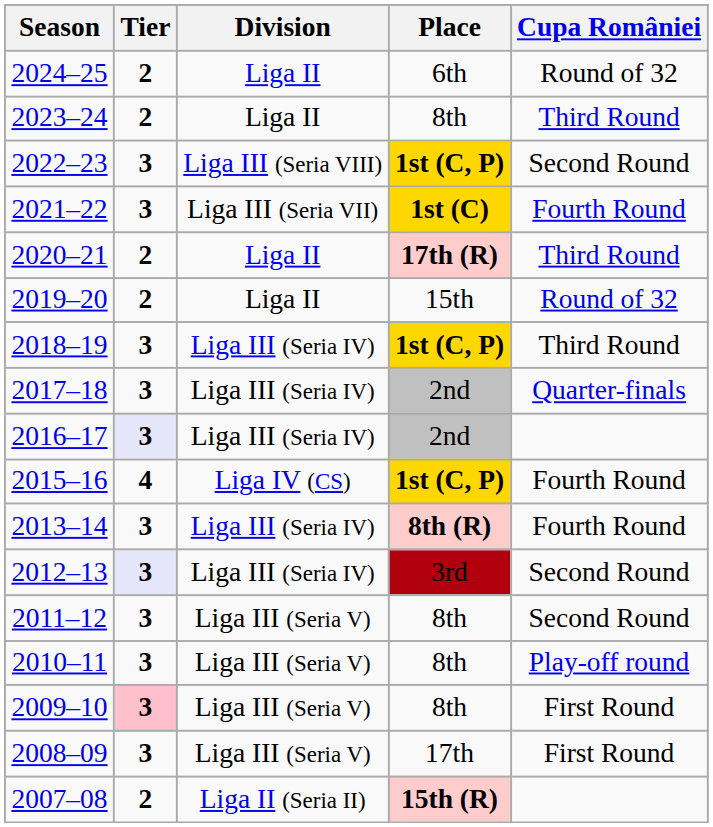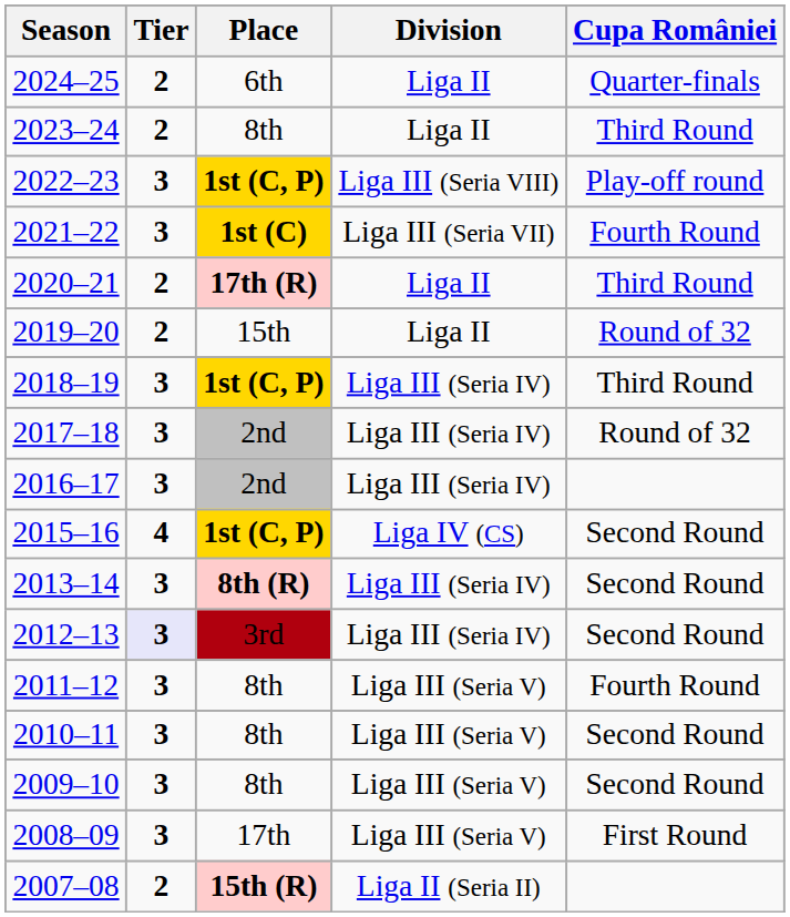 <table class="wikitable" style="text-align:center; font-size:90%">
 <tr>
 <th>Season</th>
 <th>Tier</th>
+<th>Place</th>
 <th>Division</th>
-<th>Place</th>
 <th><a href='#'>Cupa României</a></th>
 </tr>
 <tr>
 <td><a href='#'>2024–25</a></td>
 <td><strong>2</strong></td>
+<td>6th</td>
 <td><a href='#'>Liga II</a></td>
-<td>6th</td>
-<td>Round of 32</td>
+<td><a href='#'>Quarter-finals</a></td>
 </tr>
 <tr>
 <td><a href='#'>2023–24</a></td>
 <td><strong>2</strong></td>
+<td>8th</td>
 <td>Liga II</td>
-<td>8th</td>
 <td><a href='#'>Third Round</a></td>
 </tr>
 <tr>
 <td><a href='#'>2022–23</a></td>
 <td><strong>3</strong></td>
+<td align=center bgcolor=gold><strong>1st (C, P)</strong></td>
 <td><a href='#'>Liga III</a> <small>(Seria VIII)</small></td>
-<td align=center bgcolor=gold><strong>1st (C, P)</strong></td>
-<td>Second Round</td>
+<td><a href='#'>Play-off round</a></td>
 </tr>
 <tr>
 <td><a href='#'>2021–22</a></td>
 <td><strong>3</strong></td>
+<td align=center bgcolor=gold><strong>1st (C)</strong></td>
 <td>Liga III <small>(Seria VII)</small></td>
-<td align=center bgcolor=gold><strong>1st (C)</strong></td>
 <td><a href='#'>Fourth Round</a></td>
 </tr>
 <tr>
 <td><a href='#'>2020–21</a></td>
 <td><strong>2</strong></td>
+<td align=center bgcolor=#FFCCCC><strong>17th (R)</strong></td>
 <td><a href='#'>Liga II</a></td>
-<td align=center bgcolor=#FFCCCC><strong>17th (R)</strong></td>
 <td><a href='#'>Third Round</a></td>
 </tr>
 <tr>
 <td><a href='#'>2019–20</a></td>
 <td><strong>2</strong></td>
+<td>15th</td>
 <td>Liga II</td>
-<td>15th</td>
 <td><a href='#'>Round of 32</a></td>
 </tr>
 <tr>
 <td><a href='#'>2018–19</a></td>
 <td><strong>3</strong></td>
+<td align=center bgcolor=gold><strong>1st</strong> <strong>(C, P)</strong></td>
 <td><a href='#'>Liga III</a> <small>(Seria IV)</small></td>
-<td align=center bgcolor=gold><strong>1st</strong> <strong>(C, P)</strong></td>
 <td>Third Round</td>
 </tr>
 <tr>
 <td><a href='#'>2017–18</a></td>
 <td><strong>3</strong></td>
+<td align=center bgcolor=silver>2nd</td>
 <td>Liga III <small>(Seria IV)</small></td>
-<td align=center bgcolor=silver>2nd</td>
-<td><a href='#'>Quarter-finals</a></td>
+<td>Round of 32</td>
 </tr>
 <tr>
 <td><a href='#'>2016–17</a></td>
-<td style="background: lavender;"><strong>3</strong></td>
+<td><strong>3</strong></td>
+<td align=center bgcolor=silver>2nd</td>
 <td>Liga III <small>(Seria IV)</small></td>
-<td align=center bgcolor=silver>2nd</td>
 <td></td>
 </tr>
 <tr>
 <td><a href='#'>2015–16</a></td>
 <td><strong>4</strong></td>
+<td align=center bgcolor=gold><strong>1st</strong> <strong>(C, P)</strong></td>
 <td><a href='#'>Liga IV</a> <small>(<a href='#'>CS</a>)</small></td>
-<td align=center bgcolor=gold><strong>1st</strong> <strong>(C, P)</strong></td>
-<td>Fourth Round</td>
+<td>Second Round</td>
 </tr>
 <tr>
 <td><a href='#'>2013–14</a></td>
 <td><strong>3</strong></td>
+<td align=center bgcolor=#FFCCCC><strong>8th</strong> <strong>(R)</strong></td>
 <td><a href='#'>Liga III</a> <small>(Seria IV)</small></td>
-<td align=center bgcolor=#FFCCCC><strong>8th</strong> <strong>(R)</strong></td>
-<td>Fourth Round</td>
+<td>Second Round</td>
 </tr>
 <tr>
 <td><a href='#'>2012–13</a></td>
 <td style="background: lavender;"><strong>3</strong></td>
+<td align=center bgcolor=bronze>3rd</td>
 <td>Liga III <small>(Seria IV)</small></td>
-<td align=center bgcolor=bronze>3rd</td>
 <td>Second Round</td>
 </tr>
 <tr>
 <td><a href='#'>2011–12</a></td>
 <td><strong>3</strong></td>
+<td>8th</td>
 <td>Liga III <small>(Seria V)</small></td>
-<td>8th</td>
-<td>Second Round</td>
+<td>Fourth Round</td>
 </tr>
 <tr>
 <td><a href='#'>2010–11</a></td>
 <td><strong>3</strong></td>
+<td>8th</td>
 <td>Liga III <small>(Seria V)</small></td>
-<td>8th</td>
-<td><a href='#'>Play-off round</a></td>
+<td>Second Round</td>
 </tr>
 <tr>
 <td><a href='#'>2009–10</a></td>
-<td style="background: pink;"><strong>3</strong></td>
+<td><strong>3</strong></td>
+<td>8th</td>
 <td>Liga III <small>(Seria V)</small></td>
-<td>8th</td>
-<td>First Round</td>
+<td>Second Round</td>
 </tr>
 <tr>
 <td><a href='#'>2008–09</a></td>
 <td><strong>3</strong></td>
+<td>17th</td>
 <td>Liga III <small>(Seria V)</small></td>
-<td>17th</td>
 <td>First Round</td>
 </tr>
 <tr>
 <td><a href='#'>2007–08</a></td>
 <td><strong>2</strong></td>
+<td align=center bgcolor=#FFCCCC><strong>15th</strong> <strong>(R)</strong></td>
 <td><a href='#'>Liga II</a> <small>(Seria II)</small></td>
-<td align=center bgcolor=#FFCCCC><strong>15th</strong> <strong>(R)</strong></td>
 <td></td>
 </tr>
 </table>
